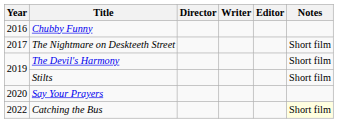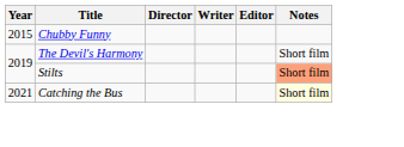 <table class="wikitable">
 <tr>
 <th>Year</th>
 <th>Title</th>
 <th>Director</th>
 <th>Writer</th>
 <th>Editor</th>
 <th>Notes</th>
 </tr>
 <tr>
-<td>2016</td>
+<td>2015</td>
 <td><em><a href='#'>Chubby Funny</a></em></td>
 <td></td>
 <td></td>
 <td></td>
 <td></td>
-</tr>
-<tr>
-<td>2017</td>
-<td><em>The Nightmare on Deskteeth Street</em></td>
-<td></td>
-<td></td>
-<td></td>
-<td>Short film</td>
 </tr>
 <tr>
 <td rowspan="2">2019</td>
 <td><em><a href='#'>The Devil's Harmony</a></em></td>
 <td></td>
 <td></td>
 <td></td>
 <td>Short film</td>
 </tr>
 <tr>
 <td><em>Stilts</em></td>
 <td></td>
 <td></td>
 <td></td>
-<td>Short film</td>
+<td style="background: lightsalmon;">Short film</td>
 </tr>
 <tr>
-<td>2020</td>
-<td><em><a href='#'>Say Your Prayers</a></em></td>
-<td></td>
-<td></td>
-<td></td>
-<td></td>
-</tr>
-<tr>
-<td>2022</td>
+<td>2021</td>
 <td><em>Catching the Bus</em></td>
 <td></td>
 <td></td>
 <td></td>
 <td style="background: lightyellow;">Short film</td>
 </tr>
 </table>
